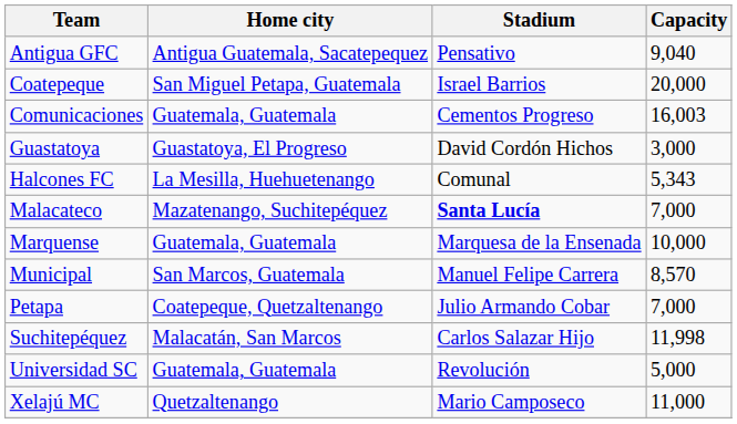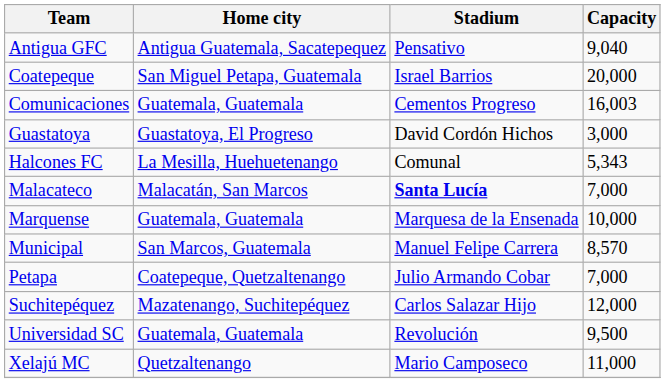 <table class="wikitable sortable">
 <tr>
 <th>Team</th>
 <th>Home city</th>
 <th>Stadium</th>
 <th>Capacity</th>
 </tr>
 <tr>
 <td><a href='#'>Antigua GFC</a></td>
 <td><a href='#'>Antigua Guatemala, Sacatepequez</a></td>
 <td><a href='#'>Pensativo</a></td>
 <td>9,040</td>
 </tr>
 <tr>
 <td><a href='#'>Coatepeque</a></td>
 <td><a href='#'>San Miguel Petapa, Guatemala</a></td>
 <td><a href='#'>Israel Barrios</a></td>
 <td>20,000</td>
 </tr>
 <tr>
 <td><a href='#'>Comunicaciones</a></td>
 <td><a href='#'>Guatemala, Guatemala</a></td>
 <td><a href='#'>Cementos Progreso</a></td>
 <td>16,003</td>
 </tr>
 <tr>
 <td><a href='#'>Guastatoya</a></td>
 <td><a href='#'>Guastatoya, El Progreso</a></td>
 <td>David Cordón Hichos</td>
 <td>3,000</td>
 </tr>
 <tr>
 <td><a href='#'>Halcones FC</a></td>
 <td><a href='#'>La Mesilla, Huehuetenango</a></td>
 <td>Comunal</td>
 <td>5,343</td>
 </tr>
 <tr>
 <td><a href='#'>Malacateco</a></td>
-<td><a href='#'>Mazatenango, Suchitepéquez</a></td>
+<td><a href='#'>Malacatán, San Marcos</a></td>
 <td><strong><a href='#'>Santa Lucía</a></strong></td>
 <td>7,000</td>
 </tr>
 <tr>
 <td><a href='#'>Marquense</a></td>
 <td><a href='#'>Guatemala, Guatemala</a></td>
 <td><a href='#'>Marquesa de la Ensenada</a></td>
 <td>10,000</td>
 </tr>
 <tr>
 <td><a href='#'>Municipal</a></td>
 <td><a href='#'>San Marcos, Guatemala</a></td>
 <td><a href='#'>Manuel Felipe Carrera</a></td>
 <td>8,570</td>
 </tr>
 <tr>
 <td><a href='#'>Petapa</a></td>
 <td><a href='#'>Coatepeque, Quetzaltenango</a></td>
 <td><a href='#'>Julio Armando Cobar</a></td>
 <td>7,000</td>
 </tr>
 <tr>
 <td><a href='#'>Suchitepéquez</a></td>
-<td><a href='#'>Malacatán, San Marcos</a></td>
+<td><a href='#'>Mazatenango, Suchitepéquez</a></td>
 <td><a href='#'>Carlos Salazar Hijo</a></td>
-<td>11,998</td>
+<td>12,000</td>
 </tr>
 <tr>
 <td><a href='#'>Universidad SC</a></td>
 <td><a href='#'>Guatemala, Guatemala</a></td>
 <td><a href='#'>Revolución</a></td>
-<td>5,000</td>
+<td>9,500</td>
 </tr>
 <tr>
 <td><a href='#'>Xelajú MC</a></td>
 <td><a href='#'>Quetzaltenango</a></td>
 <td><a href='#'>Mario Camposeco</a></td>
 <td>11,000</td>
 </tr>
 <tr>
 </tr>
 </table>
